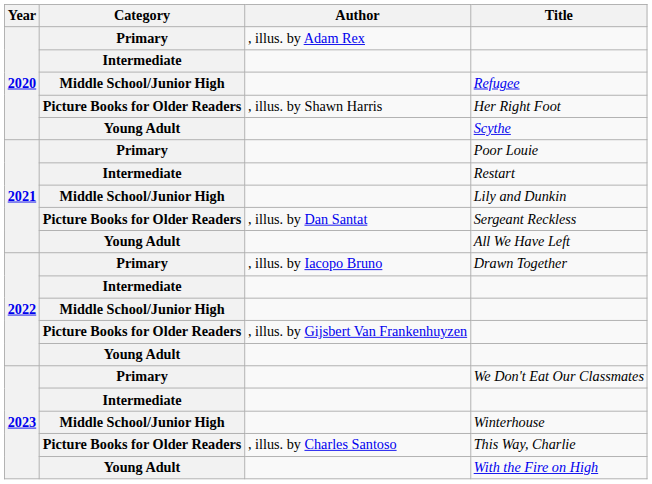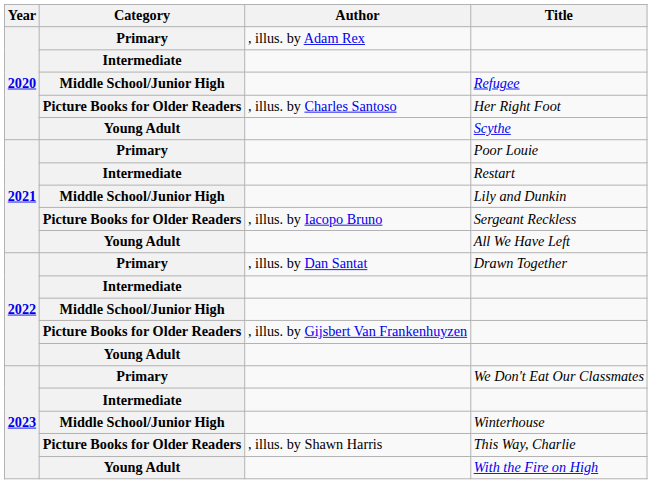 <table class="wikitable sortable mw-collapsible">
 <tr>
 <th>Year</th>
 <th>Category</th>
 <th>Author</th>
 <th>Title</th>
 </tr>
 <tr>
 <th rowspan="5"><a href='#'>2020</a></th>
 <th>Primary</th>
 <td>, illus. by <a href='#'>Adam Rex</a></td>
 <td><em></em></td>
 </tr>
 <tr>
 <th>Intermediate</th>
 <td></td>
 <td><em></em></td>
 </tr>
 <tr>
 <th>Middle School/Junior High</th>
 <td></td>
 <td><em><a href='#'>Refugee</a></em></td>
 </tr>
 <tr>
 <th>Picture Books for Older Readers</th>
-<td>, illus. by Shawn Harris</td>
+<td>, illus. by <a href='#'>Charles Santoso</a></td>
 <td><em>Her Right Foot</em></td>
 </tr>
 <tr>
 <th>Young Adult</th>
 <td></td>
 <td><em><a href='#'>Scythe</a></em></td>
 </tr>
 <tr>
 <th rowspan="5"><a href='#'>2021</a></th>
 <th>Primary</th>
 <td></td>
 <td><em>Poor Louie</em></td>
 </tr>
 <tr>
 <th>Intermediate</th>
 <td></td>
 <td><em>Restart</em></td>
 </tr>
 <tr>
 <th>Middle School/Junior High</th>
 <td></td>
 <td><em>Lily and Dunkin</em></td>
 </tr>
 <tr>
 <th>Picture Books for Older Readers</th>
-<td>, illus. by <a href='#'>Dan Santat</a></td>
+<td>, illus. by <a href='#'>Iacopo Bruno</a></td>
 <td><em>Sergeant Reckless</em></td>
 </tr>
 <tr>
 <th>Young Adult</th>
 <td></td>
 <td><em>All We Have Left</em></td>
 </tr>
 <tr>
 <th rowspan="5"><a href='#'>2022</a></th>
 <th>Primary</th>
-<td>, illus. by <a href='#'>Iacopo Bruno</a></td>
+<td>, illus. by <a href='#'>Dan Santat</a></td>
 <td><em>Drawn Together</em></td>
 </tr>
 <tr>
 <th>Intermediate</th>
 <td></td>
 <td><em></em></td>
 </tr>
 <tr>
 <th>Middle School/Junior High</th>
 <td></td>
 <td><em></em></td>
 </tr>
 <tr>
 <th>Picture Books for Older Readers</th>
 <td>, illus. by <a href='#'>Gijsbert Van Frankenhuyzen</a></td>
 <td><em></em></td>
 </tr>
 <tr>
 <th>Young Adult</th>
 <td></td>
 <td><em></em></td>
 </tr>
 <tr>
 <th rowspan="5"><a href='#'>2023</a></th>
 <th>Primary</th>
 <td></td>
 <td><em>We Don't Eat Our Classmates</em></td>
 </tr>
 <tr>
 <th>Intermediate</th>
 <td></td>
 <td><em></em></td>
 </tr>
 <tr>
 <th>Middle School/Junior High</th>
 <td></td>
 <td><em>Winterhouse</em></td>
 </tr>
 <tr>
 <th>Picture Books for Older Readers</th>
-<td>, illus. by <a href='#'>Charles Santoso</a></td>
+<td>, illus. by Shawn Harris</td>
 <td><em>This Way, Charlie</em></td>
 </tr>
 <tr>
 <th>Young Adult</th>
 <td></td>
 <td><em><a href='#'>With the Fire on High</a></em></td>
 </tr>
 </table>
